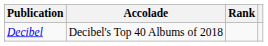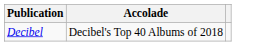 <table class="sortable wikitable">
 <tr>
 <th>Publication</th>
 <th>Accolade</th>
-<th>Rank</th>
 <th class="unsortable"></th>
 </tr>
 <tr>
 <td><em><a href='#'>Decibel</a></em></td>
 <td>Decibel's Top 40 Albums of 2018</td>
 <td></td>
-<td></td>
 </tr>
 </table>
